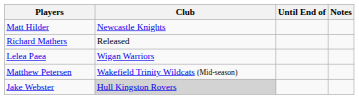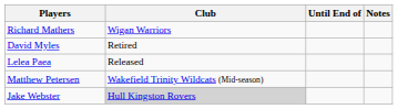 <table class="wikitable" style="font-size:90%">
 <tr style="background:#efefef;">
 <th style="width:9.5em">Players</th>
 <th style="width:19.5em">Club</th>
 <th>Until End of</th>
 <th>Notes</th>
 </tr>
 <tr>
-<td><a href='#'>Matt Hilder</a></td>
-<td> <a href='#'>Newcastle Knights</a></td>
+<td><a href='#'>Richard Mathers</a></td>
+<td> <a href='#'>Wigan Warriors</a></td>
 <td></td>
 <td></td>
 </tr>
 <tr>
-<td><a href='#'>Richard Mathers</a></td>
-<td>Released</td>
+<td><a href='#'>David Myles</a></td>
+<td>Retired</td>
 <td></td>
 <td></td>
 </tr>
 <tr>
 <td><a href='#'>Lelea Paea</a></td>
-<td> <a href='#'>Wigan Warriors</a></td>
+<td>Released</td>
 <td></td>
 <td></td>
 </tr>
 <tr>
 <td><a href='#'>Matthew Petersen</a></td>
 <td> <a href='#'>Wakefield Trinity Wildcats</a> <small>(Mid-season)</small></td>
 <td></td>
 <td></td>
 </tr>
 <tr>
 <td><a href='#'>Jake Webster</a></td>
 <td style="background: lightgrey;"> <a href='#'>Hull Kingston Rovers</a></td>
 <td></td>
 <td></td>
 </tr>
 </table>
